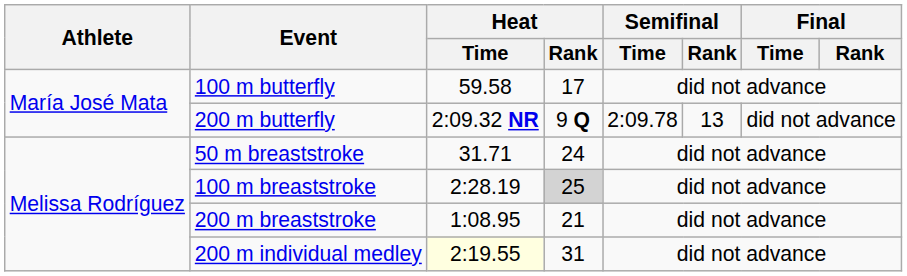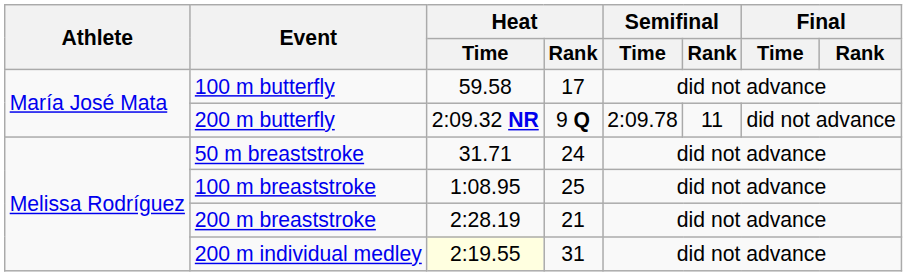 <table class=wikitable style="font-size:90%">
 <tr>
 <th rowspan="2">Athlete</th>
 <th rowspan="2">Event</th>
 <th colspan="2">Heat</th>
 <th colspan="2">Semifinal</th>
 <th colspan="2">Final</th>
 </tr>
 <tr style="font-size:95%">
 <th>Time</th>
 <th>Rank</th>
 <th>Time</th>
 <th>Rank</th>
 <th>Time</th>
 <th>Rank</th>
 </tr>
 <tr style="text-align:center">
 <td style="text-align:left" rowspan=2><a href='#'>María José Mata</a></td>
 <td style="text-align:left"><a href='#'>100 m butterfly</a></td>
 <td>59.58</td>
 <td>17</td>
 <td colspan=4>did not advance</td>
 </tr>
 <tr style="text-align:center">
 <td style="text-align:left"><a href='#'>200 m butterfly</a></td>
 <td>2:09.32 <strong><a href='#'>NR</a></strong></td>
 <td>9 <strong>Q</strong></td>
 <td>2:09.78</td>
-<td>13</td>
+<td>11</td>
 <td colspan=2>did not advance</td>
 </tr>
 <tr style="text-align:center">
 <td style="text-align:left" rowspan=4><a href='#'>Melissa Rodríguez</a></td>
 <td style="text-align:left"><a href='#'>50 m breaststroke</a></td>
 <td>31.71</td>
 <td>24</td>
 <td colspan=4>did not advance</td>
 </tr>
 <tr style="text-align:center">
 <td style="text-align:left"><a href='#'>100 m breaststroke</a></td>
-<td>2:28.19</td>
-<td style="background: lightgrey;">25</td>
+<td>1:08.95</td>
+<td>25</td>
 <td colspan=4>did not advance</td>
 </tr>
 <tr style="text-align:center">
 <td style="text-align:left"><a href='#'>200 m breaststroke</a></td>
-<td>1:08.95</td>
+<td>2:28.19</td>
 <td>21</td>
 <td colspan=4>did not advance</td>
 </tr>
 <tr style="text-align:center">
 <td style="text-align:left"><a href='#'>200 m individual medley</a></td>
 <td style="background: lightyellow;">2:19.55</td>
 <td>31</td>
 <td colspan=4>did not advance</td>
 </tr>
 </table>
